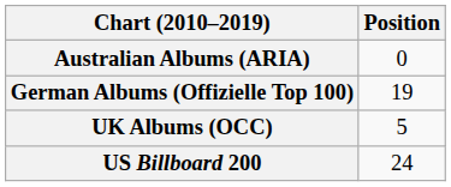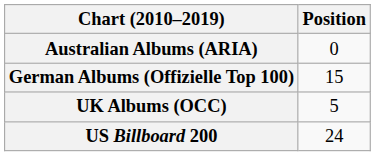 <table class="wikitable sortable plainrowheaders" style="text-align:center">
 <tr>
 <th scope="col">Chart (2010–2019)</th>
 <th scope="col">Position</th>
 </tr>
 <tr>
 <th scope="row">Australian Albums (ARIA)</th>
 <td>0</td>
 </tr>
 <tr>
 <th scope="row">German Albums (Offizielle Top 100)</th>
-<td>19</td>
+<td>15</td>
 </tr>
 <tr>
 <th scope="row">UK Albums (OCC)</th>
 <td>5</td>
 </tr>
 <tr>
 <th scope="row">US <em>Billboard</em> 200</th>
 <td>24</td>
 </tr>
 </table>
